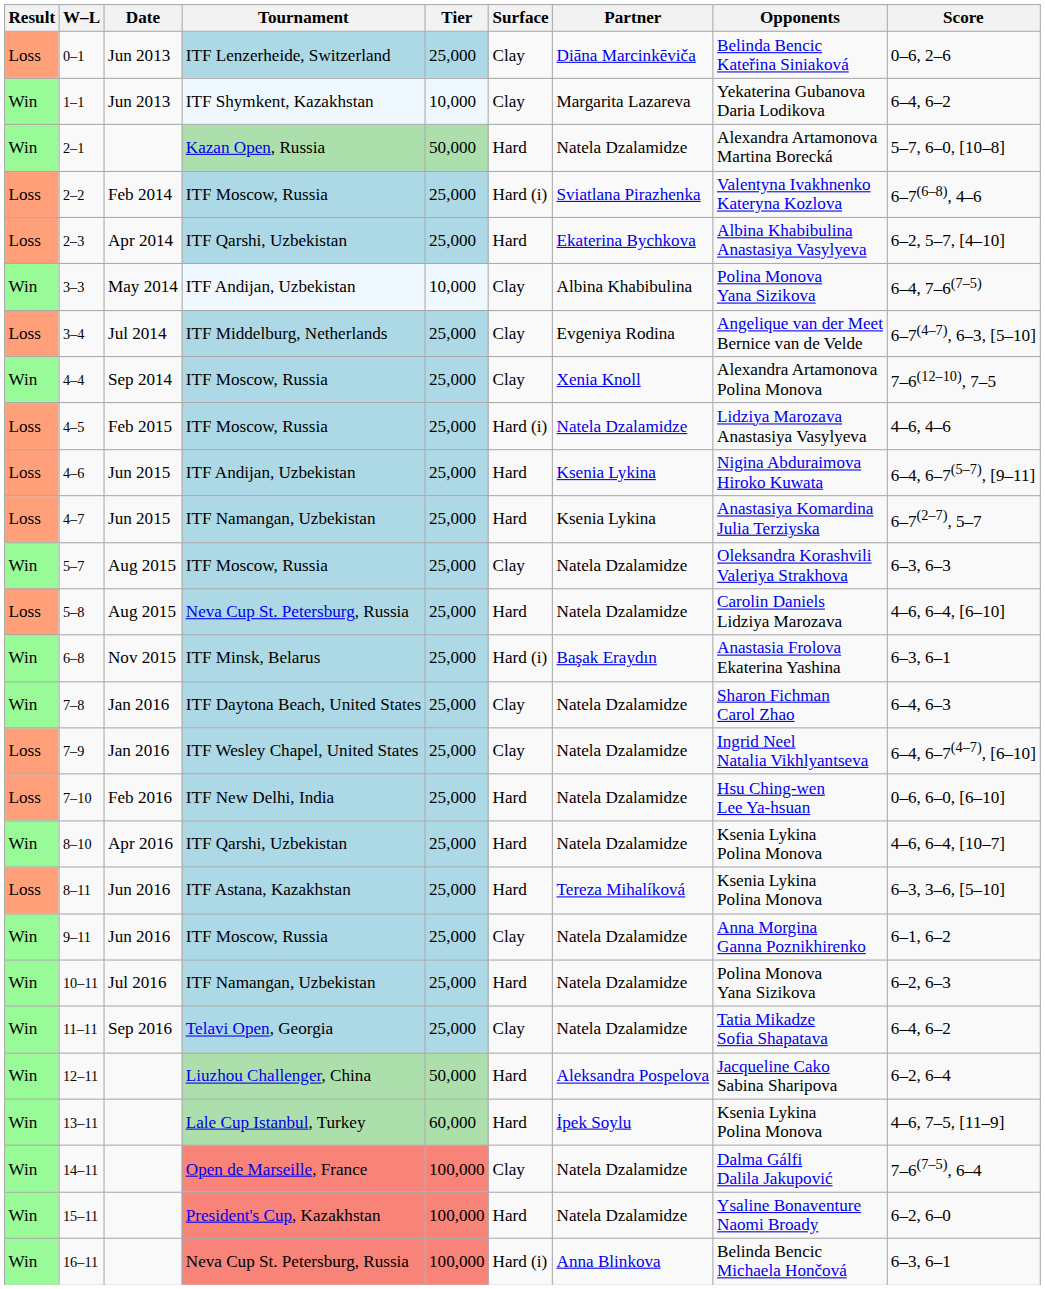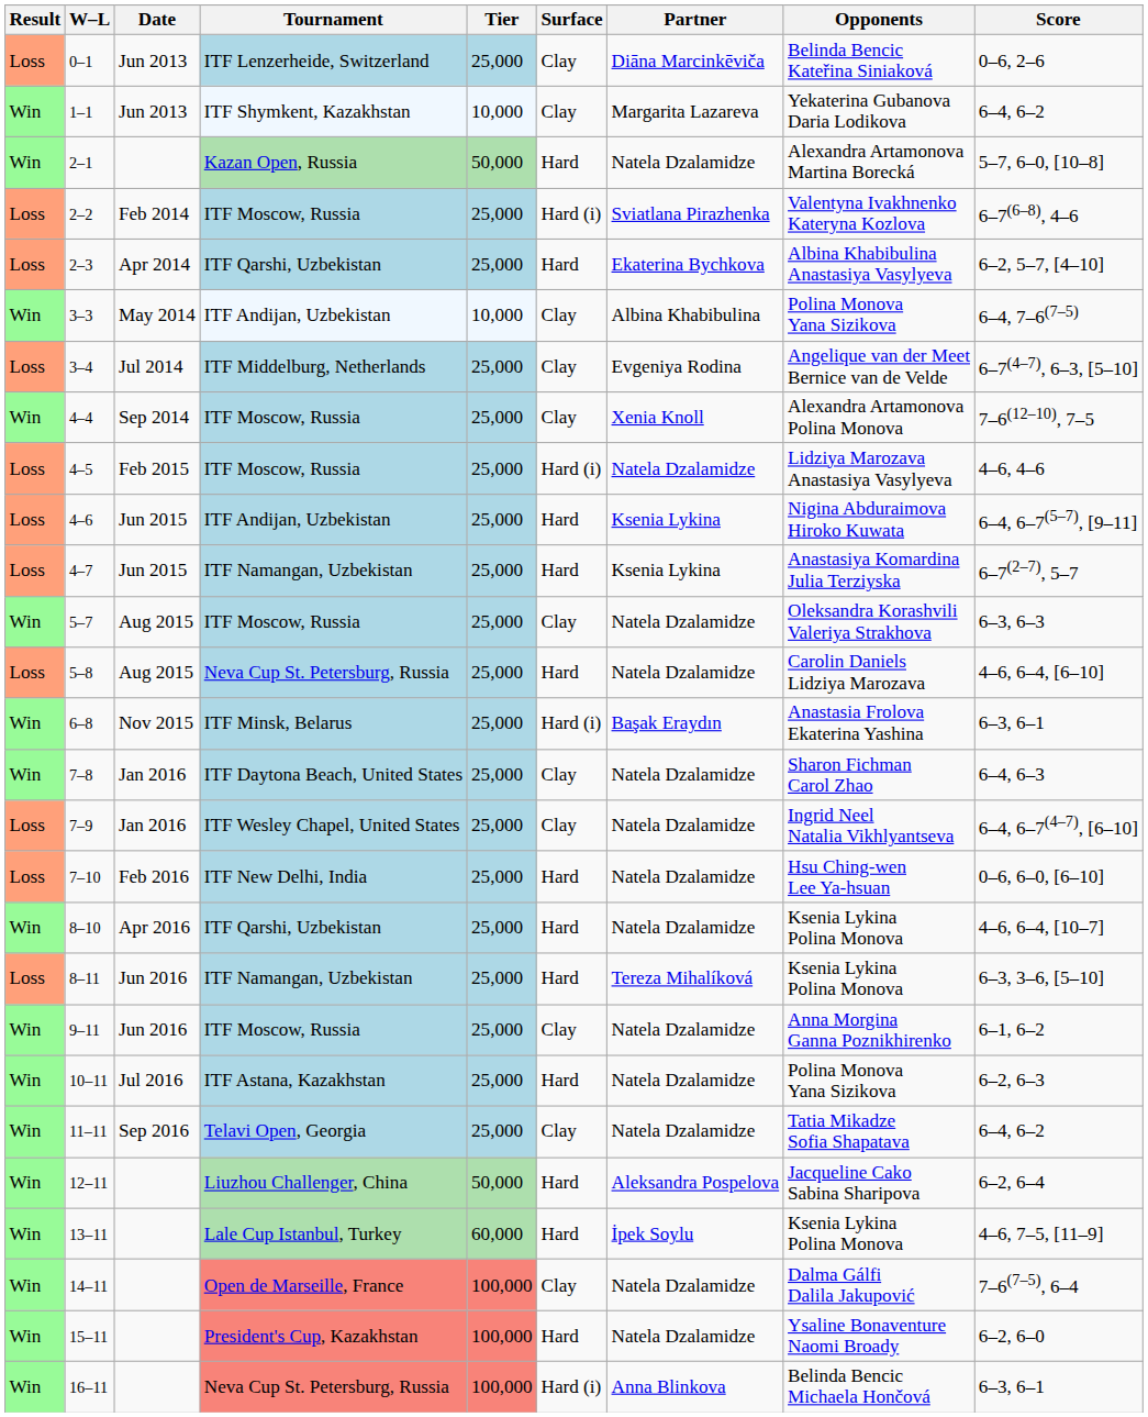 <table class="sortable wikitable nowrap">
 <tr>
 <th>Result</th>
 <th class="unsortable">W–L</th>
 <th>Date</th>
 <th>Tournament</th>
 <th>Tier</th>
 <th>Surface</th>
 <th>Partner</th>
 <th>Opponents</th>
 <th class="unsortable">Score</th>
 </tr>
 <tr>
 <td style="background:#ffa07a;">Loss</td>
 <td><small>0–1</small></td>
 <td>Jun 2013</td>
 <td style="background:lightblue;">ITF Lenzerheide, Switzerland</td>
 <td style="background:lightblue;">25,000</td>
 <td>Clay</td>
 <td> <a href='#'>Diāna Marcinkēviča</a></td>
 <td> <a href='#'>Belinda Bencic</a> <br>  <a href='#'>Kateřina Siniaková</a></td>
 <td>0–6, 2–6</td>
 </tr>
 <tr>
 <td style="background:#98fb98;">Win</td>
 <td><small>1–1</small></td>
 <td>Jun 2013</td>
 <td style="background:#f0f8ff;">ITF Shymkent, Kazakhstan</td>
 <td style="background:#f0f8ff;">10,000</td>
 <td>Clay</td>
 <td> Margarita Lazareva</td>
 <td> Yekaterina Gubanova <br>  Daria Lodikova</td>
 <td>6–4, 6–2</td>
 </tr>
 <tr>
 <td style="background:#98fb98;">Win</td>
 <td><small>2–1</small></td>
 <td><a href='#'></a></td>
 <td style=background:#addfad><a href='#'>Kazan Open</a>, Russia</td>
 <td style=background:#addfad>50,000</td>
 <td>Hard</td>
 <td> Natela Dzalamidze</td>
 <td> Alexandra Artamonova <br>  Martina Borecká</td>
 <td>5–7, 6–0, [10–8]</td>
 </tr>
 <tr>
 <td style="background:#ffa07a;">Loss</td>
 <td><small>2–2</small></td>
 <td>Feb 2014</td>
 <td style="background:lightblue;">ITF Moscow, Russia</td>
 <td style="background:lightblue;">25,000</td>
 <td>Hard (i)</td>
 <td> <a href='#'>Sviatlana Pirazhenka</a></td>
 <td> <a href='#'>Valentyna Ivakhnenko</a> <br>  <a href='#'>Kateryna Kozlova</a></td>
 <td>6–7<sup>(6–8)</sup>, 4–6</td>
 </tr>
 <tr>
 <td style="background:#ffa07a;">Loss</td>
 <td><small>2–3</small></td>
 <td>Apr 2014</td>
 <td style="background:lightblue;">ITF Qarshi, Uzbekistan</td>
 <td style="background:lightblue;">25,000</td>
 <td>Hard</td>
 <td> <a href='#'>Ekaterina Bychkova</a></td>
 <td> <a href='#'>Albina Khabibulina</a> <br>  <a href='#'>Anastasiya Vasylyeva</a></td>
 <td>6–2, 5–7, [4–10]</td>
 </tr>
 <tr>
 <td style="background:#98fb98;">Win</td>
 <td><small>3–3</small></td>
 <td>May 2014</td>
 <td style="background:#f0f8ff;">ITF Andijan, Uzbekistan</td>
 <td style="background:#f0f8ff;">10,000</td>
 <td>Clay</td>
 <td> Albina Khabibulina</td>
 <td> <a href='#'>Polina Monova</a> <br>  <a href='#'>Yana Sizikova</a></td>
 <td>6–4, 7–6<sup>(7–5)</sup></td>
 </tr>
 <tr>
 <td style="background:#ffa07a;">Loss</td>
 <td><small>3–4</small></td>
 <td>Jul 2014</td>
 <td style="background:lightblue;">ITF Middelburg, Netherlands</td>
 <td style="background:lightblue;">25,000</td>
 <td>Clay</td>
 <td> Evgeniya Rodina</td>
 <td> <a href='#'>Angelique van der Meet</a> <br>  Bernice van de Velde</td>
 <td>6–7<sup>(4–7)</sup>, 6–3, [5–10]</td>
 </tr>
 <tr>
 <td style="background:#98fb98;">Win</td>
 <td><small>4–4</small></td>
 <td>Sep 2014</td>
 <td style="background:lightblue;">ITF Moscow, Russia</td>
 <td style="background:lightblue;">25,000</td>
 <td>Clay</td>
 <td> <a href='#'>Xenia Knoll</a></td>
 <td> Alexandra Artamonova <br>  Polina Monova</td>
 <td>7–6<sup>(12–10)</sup>, 7–5</td>
 </tr>
 <tr>
 <td style="background:#ffa07a;">Loss</td>
 <td><small>4–5</small></td>
 <td>Feb 2015</td>
 <td style="background:lightblue;">ITF Moscow, Russia</td>
 <td style="background:lightblue;">25,000</td>
 <td>Hard (i)</td>
 <td> <a href='#'>Natela Dzalamidze</a></td>
 <td> <a href='#'>Lidziya Marozava</a> <br>  Anastasiya Vasylyeva</td>
 <td>4–6, 4–6</td>
 </tr>
 <tr>
 <td style="background:#ffa07a;">Loss</td>
 <td><small>4–6</small></td>
 <td>Jun 2015</td>
 <td style="background:lightblue;">ITF Andijan, Uzbekistan</td>
 <td style="background:lightblue;">25,000</td>
 <td>Hard</td>
 <td> <a href='#'>Ksenia Lykina</a></td>
 <td> <a href='#'>Nigina Abduraimova</a> <br>  <a href='#'>Hiroko Kuwata</a></td>
 <td>6–4, 6–7<sup>(5–7)</sup>, [9–11]</td>
 </tr>
 <tr>
 <td style="background:#ffa07a;">Loss</td>
 <td><small>4–7</small></td>
 <td>Jun 2015</td>
 <td style="background:lightblue;">ITF Namangan, Uzbekistan</td>
 <td style="background:lightblue;">25,000</td>
 <td>Hard</td>
 <td> Ksenia Lykina</td>
 <td> <a href='#'>Anastasiya Komardina</a> <br>  <a href='#'>Julia Terziyska</a></td>
 <td>6–7<sup>(2–7)</sup>, 5–7</td>
 </tr>
 <tr>
 <td style="background:#98fb98;">Win</td>
 <td><small>5–7</small></td>
 <td>Aug 2015</td>
 <td style="background:lightblue;">ITF Moscow, Russia</td>
 <td style="background:lightblue;">25,000</td>
 <td>Clay</td>
 <td> Natela Dzalamidze</td>
 <td> <a href='#'>Oleksandra Korashvili</a> <br>  <a href='#'>Valeriya Strakhova</a></td>
 <td>6–3, 6–3</td>
 </tr>
 <tr>
 <td style="background:#ffa07a;">Loss</td>
 <td><small>5–8</small></td>
 <td>Aug 2015</td>
 <td style="background:lightblue;"><a href='#'>Neva Cup St. Petersburg</a>, Russia</td>
 <td style="background:lightblue;">25,000</td>
 <td>Hard</td>
 <td> Natela Dzalamidze</td>
 <td> <a href='#'>Carolin Daniels</a> <br>  Lidziya Marozava</td>
 <td>4–6, 6–4, [6–10]</td>
 </tr>
 <tr>
 <td style="background:#98fb98;">Win</td>
 <td><small>6–8</small></td>
 <td>Nov 2015</td>
 <td style="background:lightblue;">ITF Minsk, Belarus</td>
 <td style="background:lightblue;">25,000</td>
 <td>Hard (i)</td>
 <td> <a href='#'>Başak Eraydın</a></td>
 <td> <a href='#'>Anastasia Frolova</a> <br>  Ekaterina Yashina</td>
 <td>6–3, 6–1</td>
 </tr>
 <tr>
 <td style="background:#98fb98;">Win</td>
 <td><small>7–8</small></td>
 <td>Jan 2016</td>
 <td style="background:lightblue;">ITF Daytona Beach, United States</td>
 <td style="background:lightblue;">25,000</td>
 <td>Clay</td>
 <td> Natela Dzalamidze</td>
 <td> <a href='#'>Sharon Fichman</a> <br>  <a href='#'>Carol Zhao</a></td>
 <td>6–4, 6–3</td>
 </tr>
 <tr>
 <td style="background:#ffa07a;">Loss</td>
 <td><small>7–9</small></td>
 <td>Jan 2016</td>
 <td style="background:lightblue;">ITF Wesley Chapel, United States</td>
 <td style="background:lightblue;">25,000</td>
 <td>Clay</td>
 <td> Natela Dzalamidze</td>
 <td> <a href='#'>Ingrid Neel</a> <br>  <a href='#'>Natalia Vikhlyantseva</a></td>
 <td>6–4, 6–7<sup>(4–7)</sup>, [6–10]</td>
 </tr>
 <tr>
 <td style="background:#ffa07a;">Loss</td>
 <td><small>7–10</small></td>
 <td>Feb 2016</td>
 <td style="background:lightblue;">ITF New Delhi, India</td>
 <td style="background:lightblue;">25,000</td>
 <td>Hard</td>
 <td> Natela Dzalamidze</td>
 <td> <a href='#'>Hsu Ching-wen</a> <br>  <a href='#'>Lee Ya-hsuan</a></td>
 <td>0–6, 6–0, [6–10]</td>
 </tr>
 <tr>
 <td style="background:#98fb98;">Win</td>
 <td><small>8–10</small></td>
 <td>Apr 2016</td>
 <td style="background:lightblue;">ITF Qarshi, Uzbekistan</td>
 <td style="background:lightblue;">25,000</td>
 <td>Hard</td>
 <td> Natela Dzalamidze</td>
 <td> Ksenia Lykina <br>  Polina Monova</td>
 <td>4–6, 6–4, [10–7]</td>
 </tr>
 <tr>
 <td style="background:#ffa07a;">Loss</td>
 <td><small>8–11</small></td>
 <td>Jun 2016</td>
-<td style="background:lightblue;">ITF Astana, Kazakhstan</td>
+<td style="background:lightblue;">ITF Namangan, Uzbekistan</td>
 <td style="background:lightblue;">25,000</td>
 <td>Hard</td>
 <td> <a href='#'>Tereza Mihalíková</a></td>
 <td> Ksenia Lykina <br>  Polina Monova</td>
 <td>6–3, 3–6, [5–10]</td>
 </tr>
 <tr>
 <td style="background:#98fb98;">Win</td>
 <td><small>9–11</small></td>
 <td>Jun 2016</td>
 <td style="background:lightblue;">ITF Moscow, Russia</td>
 <td style="background:lightblue;">25,000</td>
 <td>Clay</td>
 <td> Natela Dzalamidze</td>
 <td> <a href='#'>Anna Morgina</a> <br>  <a href='#'>Ganna Poznikhirenko</a></td>
 <td>6–1, 6–2</td>
 </tr>
 <tr>
 <td style="background:#98fb98;">Win</td>
 <td><small>10–11</small></td>
 <td>Jul 2016</td>
-<td style="background:lightblue;">ITF Namangan, Uzbekistan</td>
+<td style="background:lightblue;">ITF Astana, Kazakhstan</td>
 <td style="background:lightblue;">25,000</td>
 <td>Hard</td>
 <td> Natela Dzalamidze</td>
 <td> Polina Monova <br>  Yana Sizikova</td>
 <td>6–2, 6–3</td>
 </tr>
 <tr>
 <td style="background:#98fb98;">Win</td>
 <td><small>11–11</small></td>
 <td>Sep 2016</td>
 <td style="background:lightblue;"><a href='#'>Telavi Open</a>, Georgia</td>
 <td style="background:lightblue;">25,000</td>
 <td>Clay</td>
 <td> Natela Dzalamidze</td>
 <td> <a href='#'>Tatia Mikadze</a> <br>  <a href='#'>Sofia Shapatava</a></td>
 <td>6–4, 6–2</td>
 </tr>
 <tr>
 <td style="background:#98fb98;">Win</td>
 <td><small>12–11</small></td>
 <td><a href='#'></a></td>
 <td style=background:#addfad><a href='#'>Liuzhou Challenger</a>, China</td>
 <td style=background:#addfad>50,000</td>
 <td>Hard</td>
 <td> <a href='#'>Aleksandra Pospelova</a></td>
 <td> <a href='#'>Jacqueline Cako</a> <br>  Sabina Sharipova</td>
 <td>6–2, 6–4</td>
 </tr>
 <tr>
 <td style="background:#98fb98;">Win</td>
 <td><small>13–11</small></td>
 <td><a href='#'></a></td>
 <td style=background:#addfad><a href='#'>Lale Cup Istanbul</a>, Turkey</td>
 <td style=background:#addfad>60,000</td>
 <td>Hard</td>
 <td> <a href='#'>İpek Soylu</a></td>
 <td> Ksenia Lykina <br>  Polina Monova</td>
 <td>4–6, 7–5, [11–9]</td>
 </tr>
 <tr>
 <td style="background:#98fb98;">Win</td>
 <td><small>14–11</small></td>
 <td><a href='#'></a></td>
 <td style="background:#f88379;"><a href='#'>Open de Marseille</a>, France</td>
 <td style="background:#f88379;">100,000</td>
 <td>Clay</td>
 <td> Natela Dzalamidze</td>
 <td> <a href='#'>Dalma Gálfi</a> <br>  <a href='#'>Dalila Jakupović</a></td>
 <td>7–6<sup>(7–5)</sup>, 6–4</td>
 </tr>
 <tr>
 <td style="background:#98fb98;">Win</td>
 <td><small>15–11</small></td>
 <td><a href='#'></a></td>
 <td style="background:#f88379;"><a href='#'>President's Cup</a>, Kazakhstan</td>
 <td style="background:#f88379;">100,000</td>
 <td>Hard</td>
 <td> Natela Dzalamidze</td>
 <td> <a href='#'>Ysaline Bonaventure</a> <br>  <a href='#'>Naomi Broady</a></td>
 <td>6–2, 6–0</td>
 </tr>
 <tr>
 <td style="background:#98fb98;">Win</td>
 <td><small>16–11</small></td>
 <td><a href='#'></a></td>
 <td style="background:#f88379;">Neva Cup St. Petersburg, Russia</td>
 <td style="background:#f88379;">100,000</td>
 <td>Hard (i)</td>
 <td> <a href='#'>Anna Blinkova</a></td>
 <td> Belinda Bencic <br>  <a href='#'>Michaela Hončová</a></td>
 <td>6–3, 6–1</td>
 </tr>
 </table>
